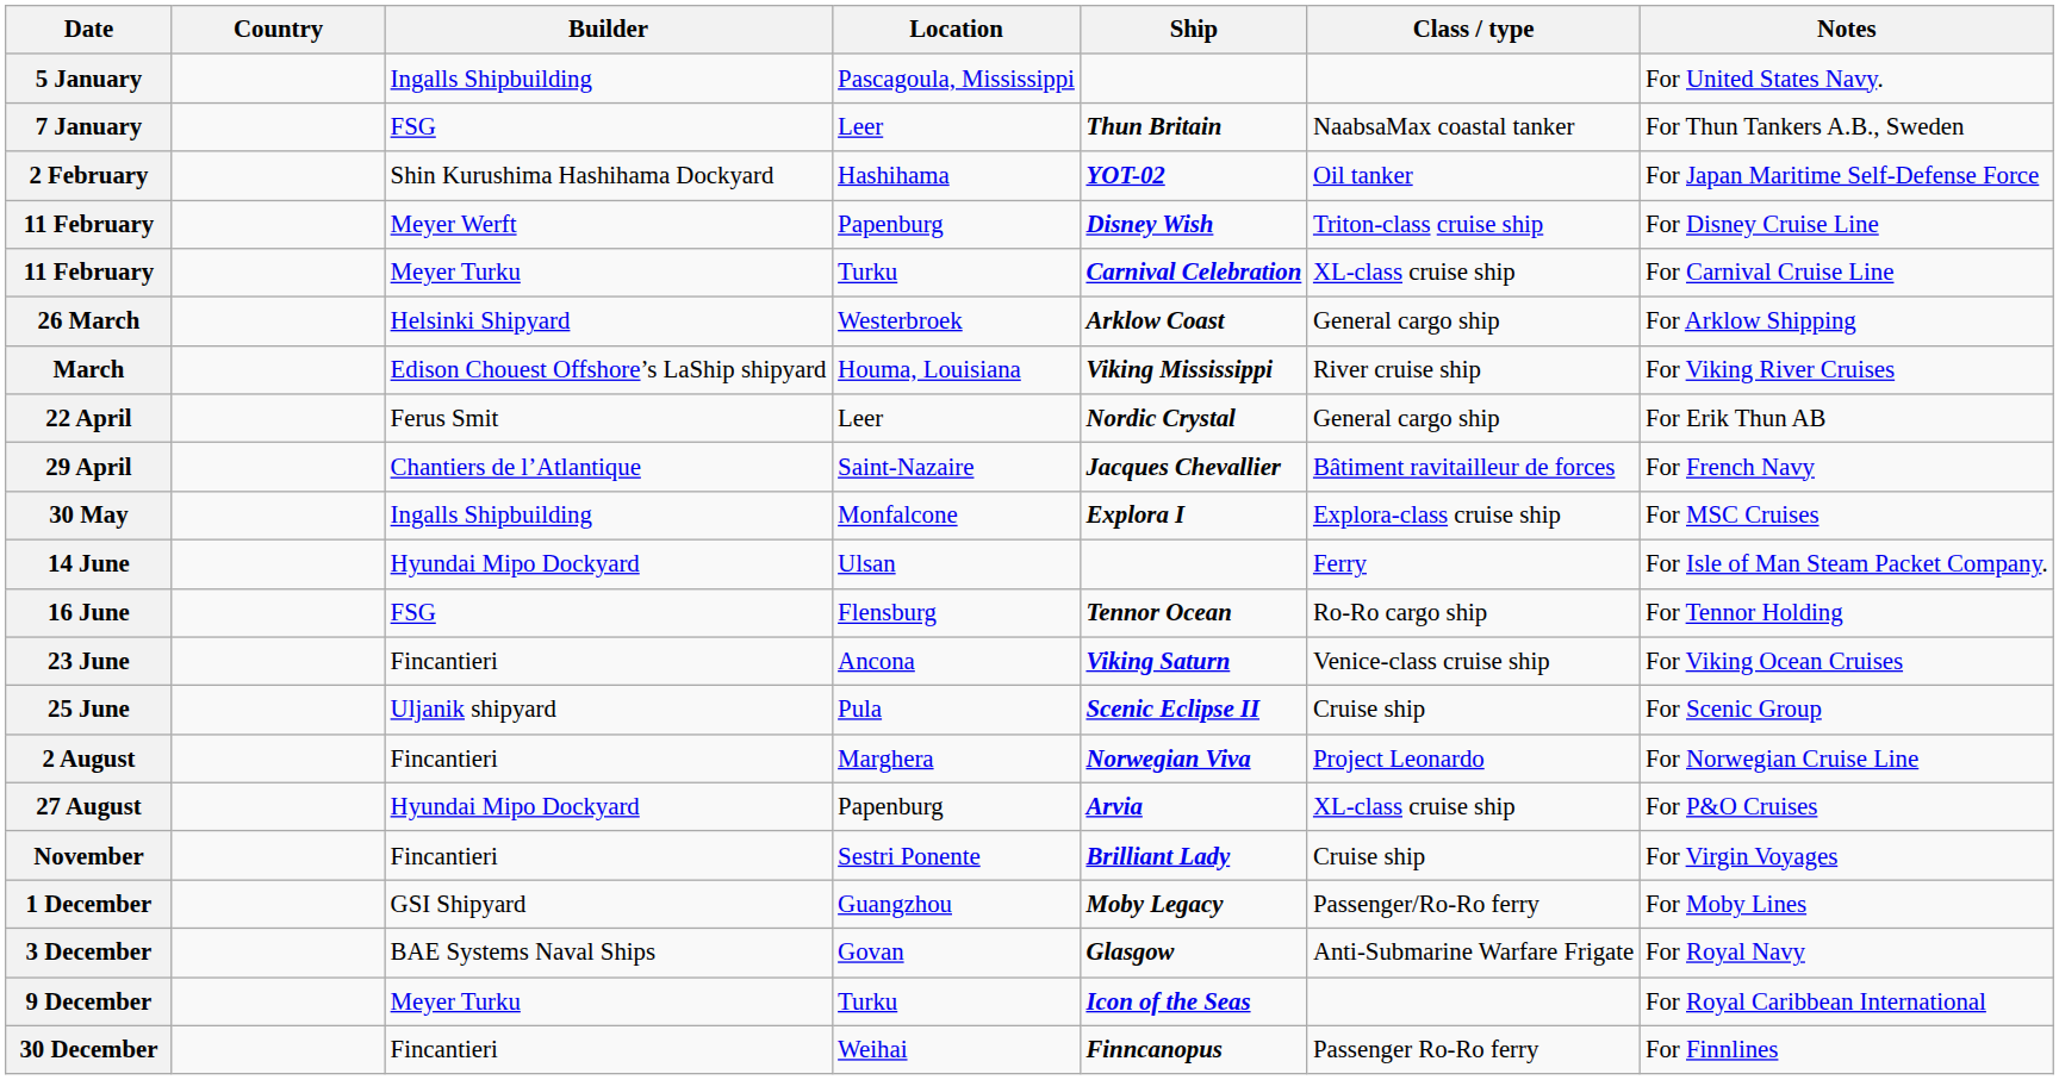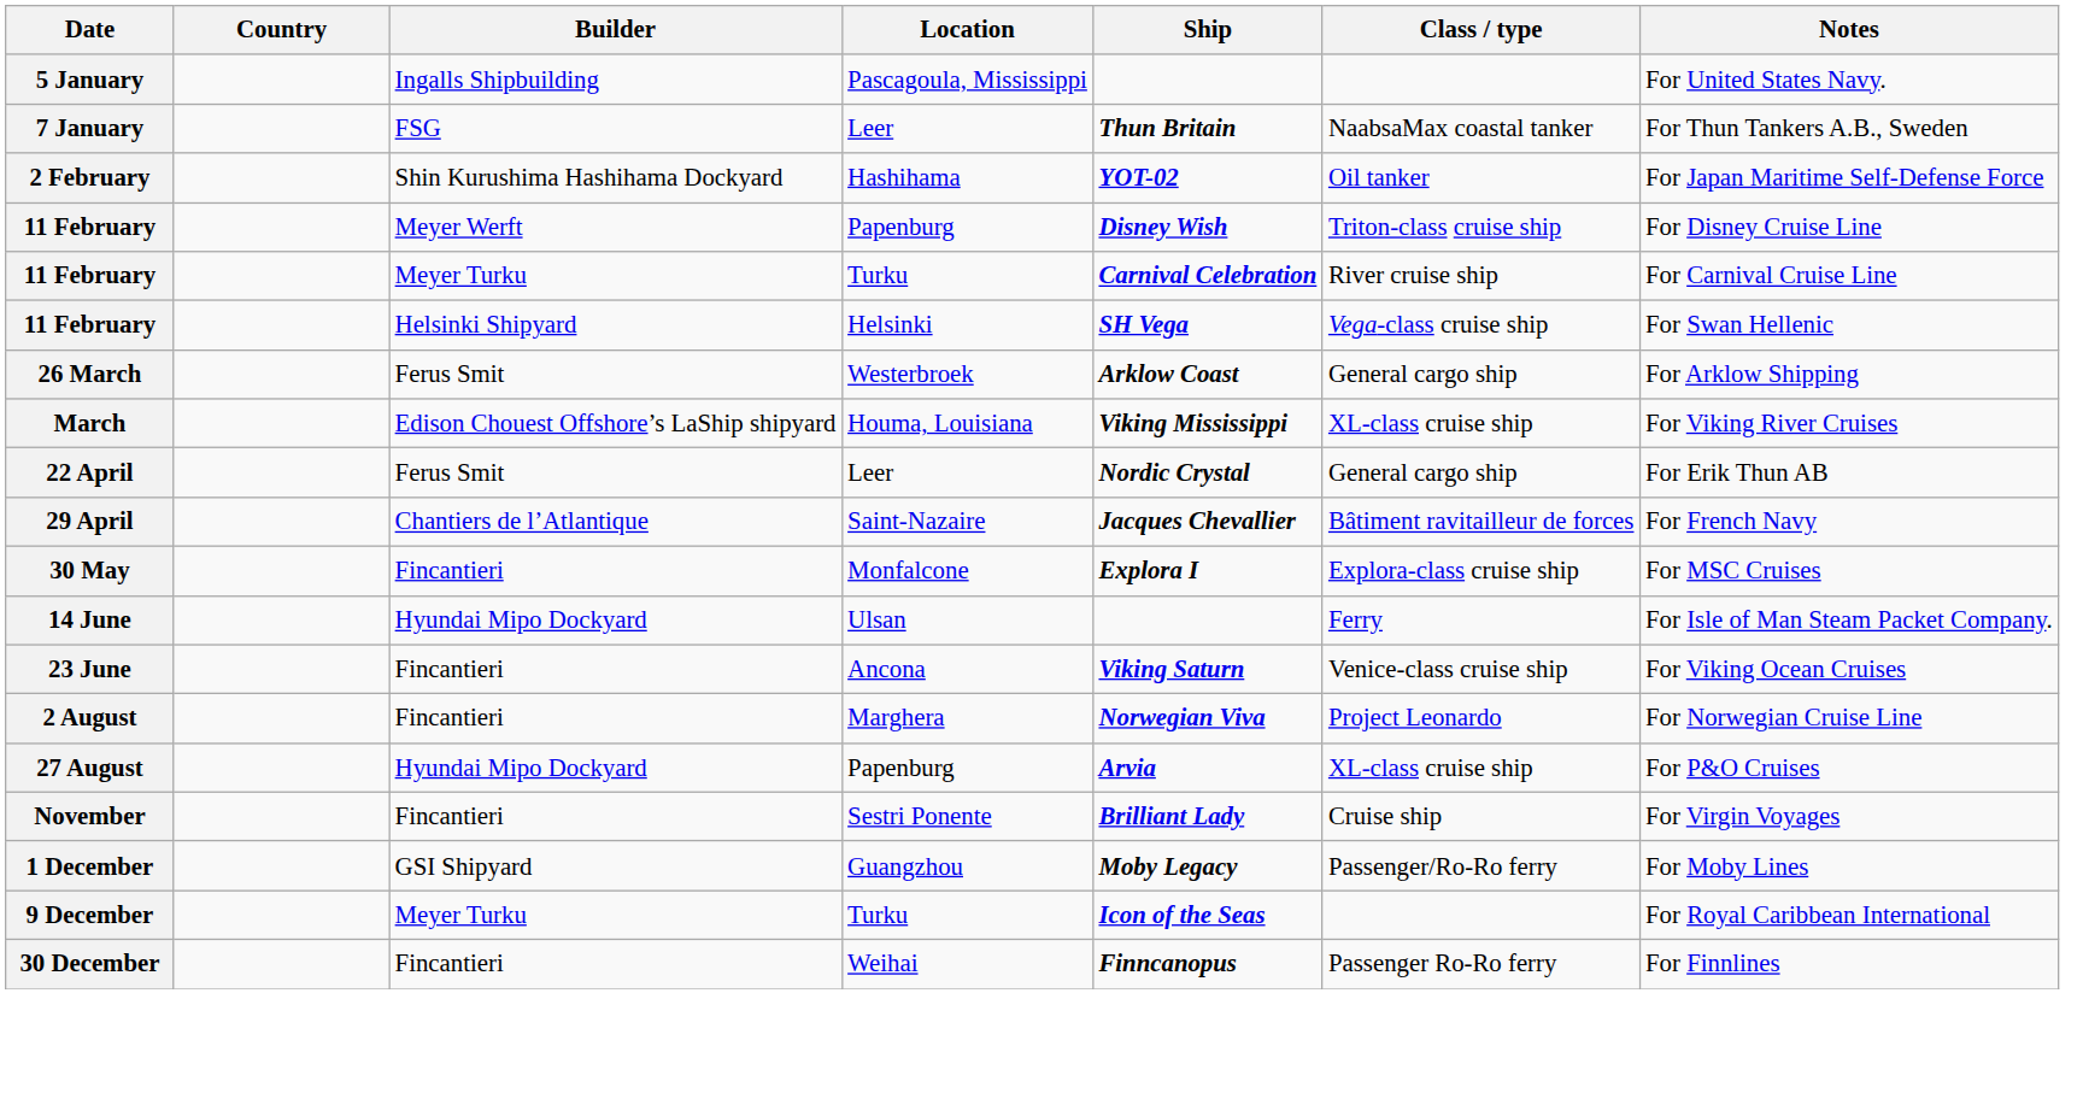 <table class="wikitable sortable" style="font-size:1.00em; line-height:1.5em;">
 <tr>
 <th width="100">Date</th>
 <th width="130">Country</th>
 <th>Builder</th>
 <th>Location</th>
 <th>Ship</th>
 <th>Class / type</th>
 <th>Notes</th>
 </tr>
 <tr>
 <th>5 January</th>
 <td></td>
 <td><a href='#'>Ingalls Shipbuilding</a></td>
 <td><a href='#'>Pascagoula, Mississippi</a></td>
 <td><strong></strong></td>
 <td></td>
 <td>For <a href='#'>United States Navy</a>.</td>
 </tr>
 <tr>
 <th>7 January</th>
 <td></td>
 <td><a href='#'>FSG</a></td>
 <td><a href='#'>Leer</a></td>
 <td><strong><em>Thun Britain</em></strong></td>
 <td>NaabsaMax coastal tanker</td>
 <td>For Thun Tankers A.B., Sweden</td>
 </tr>
 <tr>
 <th>2 February</th>
 <td></td>
 <td>Shin Kurushima Hashihama Dockyard</td>
 <td><a href='#'>Hashihama</a></td>
 <td><strong><em><a href='#'>YOT-02</a></em></strong></td>
 <td><a href='#'>Oil tanker</a></td>
 <td>For <a href='#'>Japan Maritime Self-Defense Force</a></td>
 </tr>
 <tr>
 <th>11 February</th>
 <td></td>
 <td><a href='#'>Meyer Werft</a></td>
 <td><a href='#'>Papenburg</a></td>
 <td><strong><em><a href='#'>Disney Wish</a></em></strong></td>
 <td><a href='#'>Triton-class</a> <a href='#'>cruise ship</a></td>
 <td>For <a href='#'>Disney Cruise Line</a></td>
 </tr>
 <tr>
 <th>11 February</th>
 <td></td>
 <td><a href='#'>Meyer Turku</a></td>
 <td><a href='#'>Turku</a></td>
 <td><strong><em><a href='#'>Carnival Celebration</a></em></strong></td>
-<td><a href='#'>XL-class</a> cruise ship</td>
+<td>River cruise ship</td>
 <td>For <a href='#'>Carnival Cruise Line</a></td>
+</tr>
+<tr>
+<th>11 February</th>
+<td></td>
+<td><a href='#'>Helsinki Shipyard</a></td>
+<td><a href='#'>Helsinki</a></td>
+<td><strong><em><a href='#'>SH Vega</a></em></strong></td>
+<td><a href='#'><em>Vega</em>-class</a> cruise ship</td>
+<td>For <a href='#'>Swan Hellenic</a></td>
 </tr>
 <tr>
 <th>26 March</th>
 <td></td>
-<td><a href='#'>Helsinki Shipyard</a></td>
+<td>Ferus Smit</td>
 <td><a href='#'>Westerbroek</a></td>
 <td><strong><em>Arklow Coast</em></strong></td>
 <td>General cargo ship</td>
 <td>For <a href='#'>Arklow Shipping</a></td>
 </tr>
 <tr>
 <th>March</th>
 <td></td>
 <td><a href='#'>Edison Chouest Offshore</a>’s LaShip shipyard</td>
 <td><a href='#'>Houma, Louisiana</a></td>
 <td><strong><em>Viking Mississippi</em></strong></td>
-<td>River cruise ship</td>
+<td><a href='#'>XL-class</a> cruise ship</td>
 <td>For <a href='#'>Viking River Cruises</a></td>
 </tr>
 <tr>
 <th>22 April</th>
 <td></td>
 <td>Ferus Smit</td>
 <td>Leer</td>
 <td><strong><em>Nordic Crystal</em></strong></td>
 <td>General cargo ship</td>
 <td>For Erik Thun AB</td>
 </tr>
 <tr>
 <th>29 April</th>
 <td></td>
 <td><a href='#'>Chantiers de l’Atlantique</a></td>
 <td><a href='#'>Saint-Nazaire</a></td>
 <td><strong><em>Jacques Chevallier</em></strong></td>
 <td><a href='#'>Bâtiment ravitailleur de forces</a></td>
 <td>For <a href='#'>French Navy</a></td>
 </tr>
 <tr>
 <th>30 May</th>
 <td></td>
-<td><a href='#'>Ingalls Shipbuilding</a></td>
+<td><a href='#'>Fincantieri</a></td>
 <td><a href='#'>Monfalcone</a></td>
 <td><strong><em>Explora I</em></strong></td>
 <td><a href='#'>Explora-class</a> cruise ship</td>
 <td>For <a href='#'>MSC Cruises</a></td>
 </tr>
 <tr ---->
 <th>14 June</th>
 <td></td>
 <td><a href='#'>Hyundai Mipo Dockyard</a></td>
 <td><a href='#'>Ulsan</a></td>
 <td><strong></strong></td>
 <td><a href='#'>Ferry</a></td>
 <td>For <a href='#'>Isle of Man Steam Packet Company</a>.</td>
 </tr>
 <tr>
-<th>16 June</th>
-<td></td>
-<td><a href='#'>FSG</a></td>
-<td><a href='#'>Flensburg</a></td>
-<td><strong><em>Tennor Ocean</em></strong></td>
-<td>Ro-Ro cargo ship</td>
-<td>For <a href='#'>Tennor Holding</a></td>
-</tr>
-<tr>
 <th>23 June</th>
 <td></td>
 <td>Fincantieri</td>
 <td><a href='#'>Ancona</a></td>
 <td><strong><em><a href='#'>Viking Saturn</a></em></strong></td>
 <td>Venice-class cruise ship</td>
 <td>For <a href='#'>Viking Ocean Cruises</a></td>
-</tr>
-<tr>
-<th>25 June</th>
-<td></td>
-<td><a href='#'>Uljanik</a> shipyard</td>
-<td><a href='#'>Pula</a></td>
-<td><strong><em><a href='#'>Scenic Eclipse II</a></em></strong></td>
-<td>Cruise ship</td>
-<td>For <a href='#'>Scenic Group</a></td>
 </tr>
 <tr>
 <th>2 August</th>
 <td></td>
 <td>Fincantieri</td>
 <td><a href='#'>Marghera</a></td>
 <td><strong><em><a href='#'>Norwegian Viva</a></em></strong></td>
 <td><a href='#'>Project Leonardo</a></td>
 <td>For <a href='#'>Norwegian Cruise Line</a></td>
 </tr>
 <tr>
 <th>27 August</th>
 <td></td>
 <td><a href='#'>Hyundai Mipo Dockyard</a></td>
 <td>Papenburg</td>
 <td><strong><em><a href='#'>Arvia</a></em></strong></td>
 <td><a href='#'>XL-class</a> cruise ship</td>
 <td>For <a href='#'>P&O Cruises</a></td>
 </tr>
 <tr>
 <th>November</th>
 <td></td>
 <td>Fincantieri</td>
 <td><a href='#'>Sestri Ponente</a></td>
 <td><strong><em><a href='#'>Brilliant Lady</a></em></strong></td>
 <td>Cruise ship</td>
 <td>For <a href='#'>Virgin Voyages</a></td>
 </tr>
 <tr>
 <th>1 December</th>
 <td></td>
 <td>GSI Shipyard</td>
 <td><a href='#'>Guangzhou</a></td>
 <td><strong><em>Moby Legacy</em></strong></td>
 <td>Passenger/Ro-Ro ferry</td>
 <td>For <a href='#'>Moby Lines</a></td>
 </tr>
 <tr>
-<th>3 December</th>
-<td></td>
-<td>BAE Systems Naval Ships</td>
-<td><a href='#'>Govan</a></td>
-<td><strong><em>Glasgow</em></strong></td>
-<td>Anti-Submarine Warfare Frigate</td>
-<td>For <a href='#'>Royal Navy</a></td>
-</tr>
-<tr>
 <th>9 December</th>
 <td></td>
 <td><a href='#'>Meyer Turku</a></td>
 <td><a href='#'>Turku</a></td>
 <td><strong><em><a href='#'>Icon of the Seas</a></em></strong></td>
 <td></td>
 <td>For <a href='#'>Royal Caribbean International</a></td>
 </tr>
 <tr>
 <th>30 December</th>
 <td></td>
 <td>Fincantieri</td>
 <td><a href='#'>Weihai</a></td>
 <td><strong><em>Finncanopus</em></strong></td>
 <td>Passenger Ro-Ro ferry</td>
 <td>For <a href='#'>Finnlines</a></td>
 </tr>
 </table>
